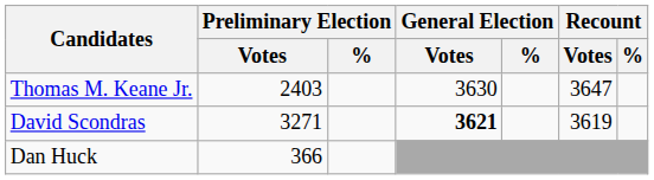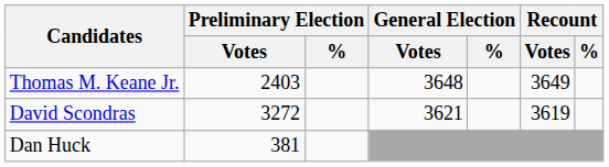 <table class=wikitable>
 <tr>
 <th colspan=1 rowspan=2><strong>Candidates</strong></th>
 <th colspan=2><strong>Preliminary Election</strong></th>
 <th colspan=2><strong>General Election</strong></th>
 <th colspan=2><strong>Recount</strong></th>
 </tr>
 <tr>
 <th>Votes</th>
 <th>%</th>
 <th>Votes</th>
 <th>%</th>
 <th>Votes</th>
 <th>%</th>
 </tr>
 <tr>
 <td><a href='#'>Thomas M. Keane Jr.</a></td>
 <td align="right">2403</td>
 <td align="right"></td>
-<td align="right">3630</td>
+<td align="right">3648</td>
 <td align="right"></td>
-<td align="right">3647</td>
+<td align="right">3649</td>
 <td align="right"></td>
 </tr>
 <tr>
 <td><a href='#'>David Scondras</a></td>
-<td align="right">3271</td>
+<td align="right">3272</td>
 <td align="right"></td>
-<td align="right"><strong>3621</strong></td>
+<td align="right">3621</td>
 <td align="right"></td>
 <td align="right">3619</td>
 <td align="right"></td>
 </tr>
 <tr>
 <td>Dan Huck</td>
-<td align="right">366</td>
+<td align="right">381</td>
 <td align="right"></td>
 <td colspan=4 bgcolor=darkgray> </td>
 </tr>
 </table>
